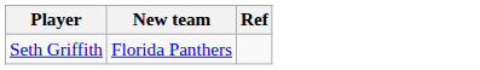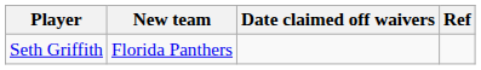 <table class="wikitable">
 <tr>
 <th>Player</th>
 <th>New team</th>
+<th>Date claimed off waivers</th>
 <th>Ref</th>
 </tr>
 <tr>
 <td><a href='#'>Seth Griffith</a></td>
 <td><a href='#'>Florida Panthers</a></td>
 <td></td>
+<td></td>
 </tr>
 </table>
